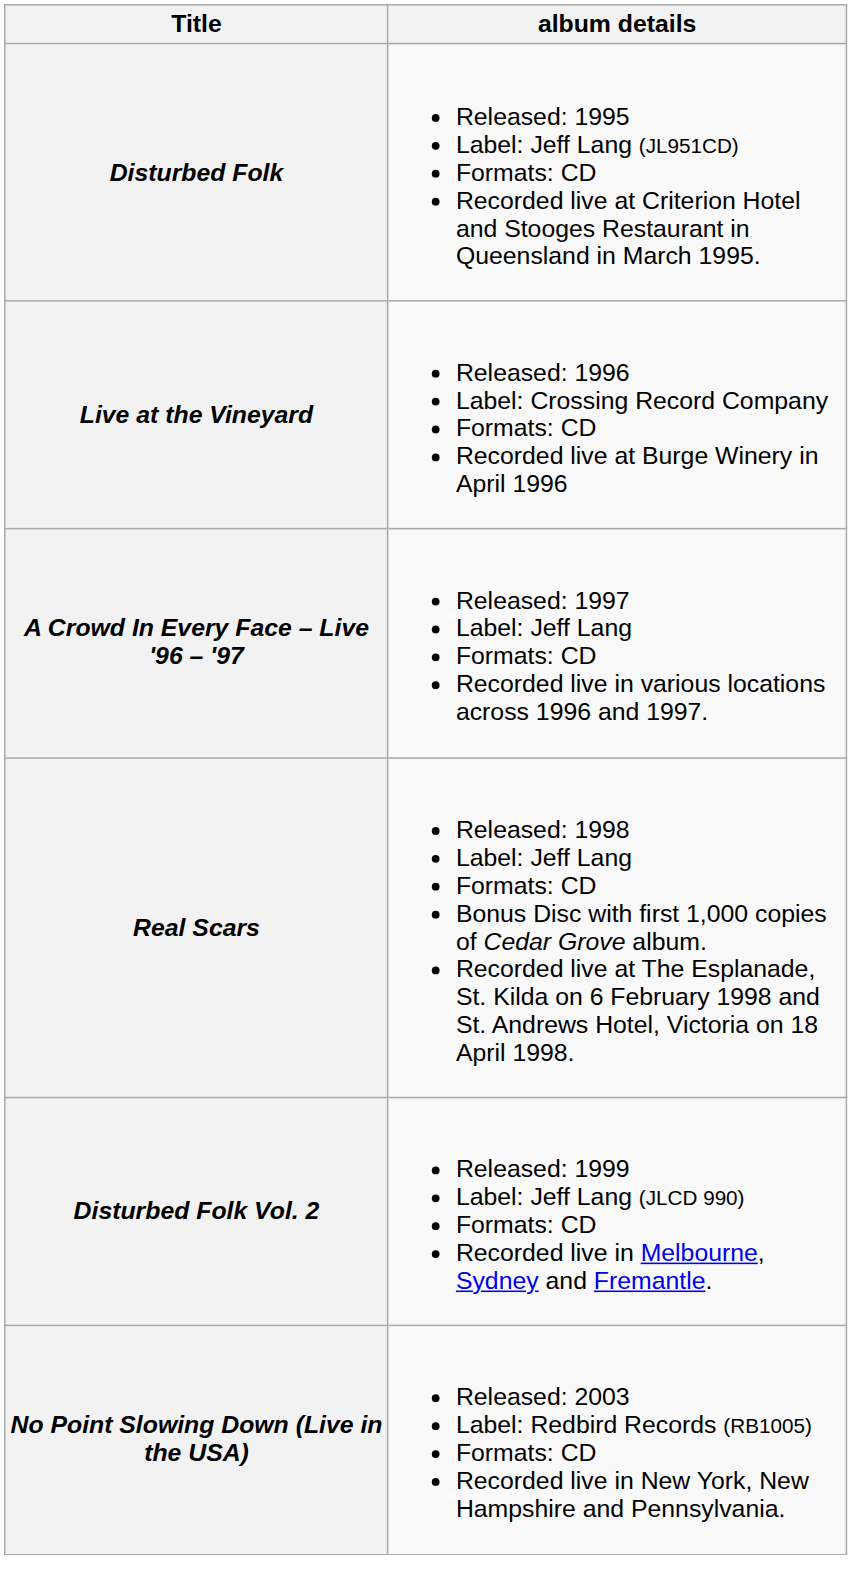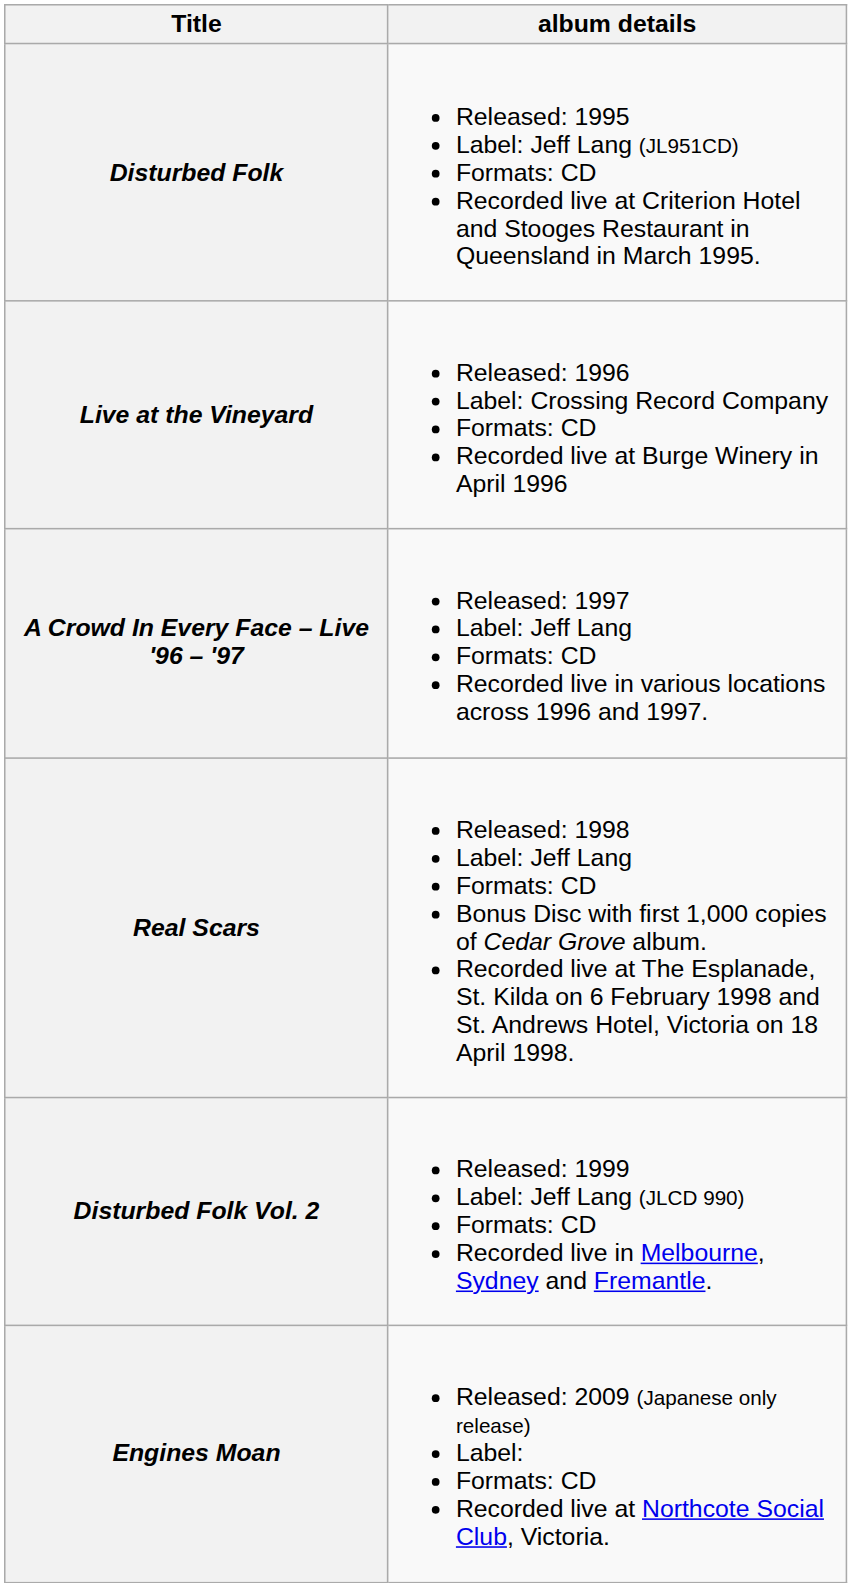 <table class="wikitable plainrowheaders">
 <tr>
 <th scope="col" rowspan="1" style="width:15em;">Title</th>
 <th scope="col" rowspan="1" style="width:18em;">album details</th>
 </tr>
 <tr>
 <th scope="row"><em>Disturbed Folk</em></th>
 <td><br><ul><li>Released: 1995</li><li>Label: Jeff Lang <small>(JL951CD)</small></li><li>Formats: CD</li><li>Recorded live at Criterion Hotel and Stooges Restaurant in Queensland in March 1995.</li></ul></td>
 </tr>
 <tr>
 <th scope="row"><em>Live at the Vineyard</em> </th>
 <td><br><ul><li>Released: 1996</li><li>Label: Crossing Record Company</li><li>Formats: CD</li><li>Recorded live at Burge Winery in April 1996</li></ul></td>
 </tr>
 <tr>
 <th scope="row"><em>A Crowd In Every Face – Live '96 – '97</em></th>
 <td><br><ul><li>Released: 1997</li><li>Label: Jeff Lang</li><li>Formats: CD</li><li>Recorded live in various locations across 1996 and 1997.</li></ul></td>
 </tr>
 <tr>
 <th scope="row"><em>Real Scars</em></th>
 <td><br><ul><li>Released: 1998</li><li>Label: Jeff Lang</li><li>Formats: CD</li><li>Bonus Disc with first 1,000 copies of <em>Cedar Grove</em> album.</li><li>Recorded live at The Esplanade, St. Kilda on 6 February 1998 and St. Andrews Hotel, Victoria on 18 April 1998.</li></ul></td>
 </tr>
 <tr>
 <th scope="row"><em>Disturbed Folk Vol. 2</em></th>
 <td><br><ul><li>Released: 1999</li><li>Label: Jeff Lang <small>(JLCD 990)</small></li><li>Formats: CD</li><li>Recorded live in <a href='#'>Melbourne</a>, <a href='#'>Sydney</a> and <a href='#'>Fremantle</a>.</li></ul></td>
 </tr>
 <tr>
-<th scope="row"><em>No Point Slowing Down (Live in the USA)</em></th>
-<td><br><ul><li>Released: 2003</li><li>Label: Redbird Records <small>(RB1005)</small></li><li>Formats: CD</li><li>Recorded live in New York, New Hampshire and Pennsylvania.</li></ul></td>
+<th scope="row"><em>Engines Moan</em></th>
+<td><br><ul><li>Released: 2009 <small>(Japanese only release)</small></li><li>Label:</li><li>Formats: CD</li><li>Recorded live at <a href='#'>Northcote Social Club</a>, Victoria.</li></ul></td>
 </tr>
 </table>
